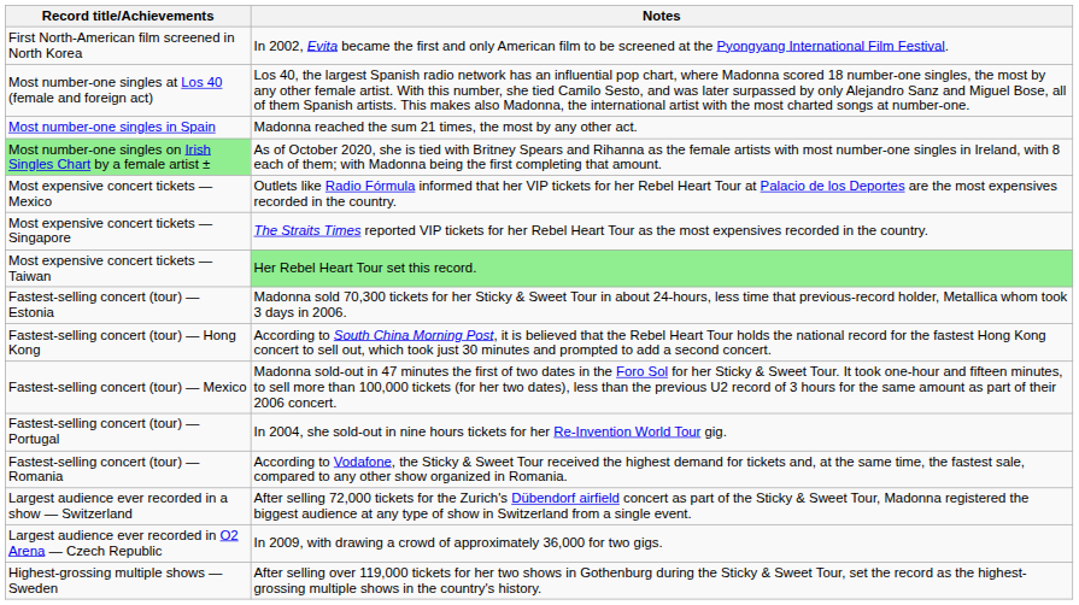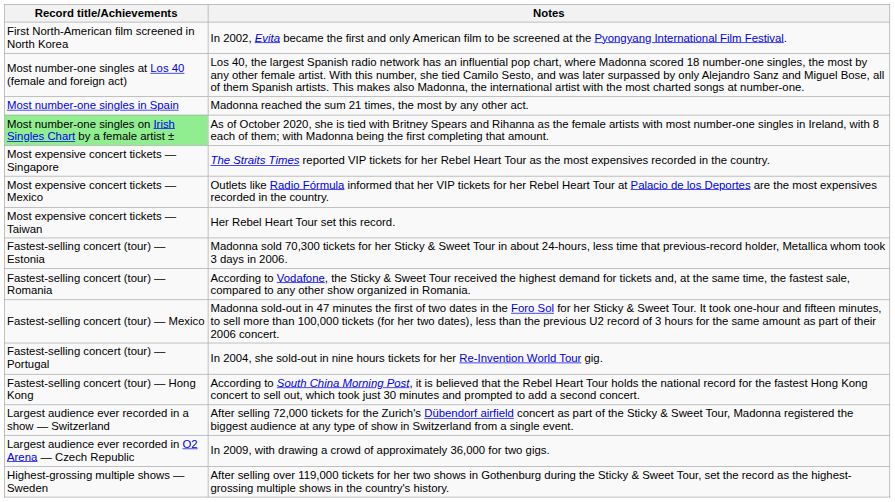 <table class="wikitable sortable plainrowheaders">
 <tr>
 <th scope="col" width=20%>Record title/Achievements</th>
 <th scope="col" width=67%>Notes</th>
 </tr>
 <tr>
 <td>First North-American film screened in North Korea</td>
 <td>In 2002, <em><a href='#'>Evita</a></em> became the first and only American film to be screened at the <a href='#'>Pyongyang International Film Festival</a>.</td>
 </tr>
 <tr>
 <td>Most number-one singles at <a href='#'>Los 40</a> (female and foreign act)</td>
 <td>Los 40, the largest Spanish radio network has an influential pop chart, where Madonna scored 18 number-one singles, the most by any other female artist. With this number, she tied Camilo Sesto, and was later surpassed by only Alejandro Sanz and Miguel Bose, all of them Spanish artists. This makes also Madonna, the international artist with the most charted songs at number-one.</td>
 </tr>
 <tr>
 <td><a href='#'>Most number-one singles in Spain</a></td>
 <td>Madonna reached the sum 21 times, the most by any other act.</td>
 </tr>
 <tr>
 <td style="background-color: #90EE90;">Most number-one singles on <a href='#'>Irish Singles Chart</a> by a female artist ±</td>
 <td>As of October 2020, she is tied with Britney Spears and Rihanna as the female artists with most number-one singles in Ireland, with 8 each of them; with Madonna being the first completing that amount.</td>
 </tr>
 <tr>
+<td>Most expensive concert tickets — Singapore</td>
+<td><em><a href='#'>The Straits Times</a></em> reported VIP tickets for her Rebel Heart Tour as the most expensives recorded in the country.</td>
+</tr>
+<tr>
 <td>Most expensive concert tickets — Mexico</td>
 <td>Outlets like <a href='#'>Radio Fórmula</a> informed that her VIP tickets for her Rebel Heart Tour at <a href='#'>Palacio de los Deportes</a> are the most expensives recorded in the country.</td>
 </tr>
 <tr>
-<td>Most expensive concert tickets — Singapore</td>
-<td><em><a href='#'>The Straits Times</a></em> reported VIP tickets for her Rebel Heart Tour as the most expensives recorded in the country.</td>
-</tr>
-<tr>
 <td>Most expensive concert tickets — Taiwan</td>
-<td style="background: lightgreen;">Her Rebel Heart Tour set this record.</td>
+<td>Her Rebel Heart Tour set this record.</td>
 </tr>
 <tr>
 <td>Fastest-selling concert (tour) — Estonia</td>
 <td>Madonna sold 70,300 tickets for her Sticky & Sweet Tour in about 24-hours, less time that previous-record holder, Metallica whom took 3 days in 2006.</td>
 </tr>
 <tr>
-<td>Fastest-selling concert (tour) — Hong Kong</td>
-<td>According to <em><a href='#'>South China Morning Post</a></em>, it is believed that the Rebel Heart Tour holds the national record for the fastest Hong Kong concert to sell out, which took just 30 minutes and prompted to add a second concert.</td>
+<td>Fastest-selling concert (tour) — Romania</td>
+<td>According to <a href='#'>Vodafone</a>, the Sticky & Sweet Tour received the highest demand for tickets and, at the same time, the fastest sale, compared to any other show organized in Romania.</td>
 </tr>
 <tr>
 <td>Fastest-selling concert (tour) — Mexico</td>
 <td>Madonna sold-out in 47 minutes the first of two dates in the <a href='#'>Foro Sol</a> for her Sticky & Sweet Tour. It took one-hour and fifteen minutes, to sell more than 100,000 tickets (for her two dates), less than the previous U2 record of 3 hours for the same amount as part of their 2006 concert.</td>
 </tr>
 <tr>
 <td>Fastest-selling concert (tour) — Portugal</td>
 <td>In 2004, she sold-out in nine hours tickets for her  <a href='#'>Re-Invention World Tour</a> gig.</td>
 </tr>
 <tr>
-<td>Fastest-selling concert (tour) — Romania</td>
-<td>According to <a href='#'>Vodafone</a>, the Sticky & Sweet Tour received the highest demand for tickets and, at the same time, the fastest sale, compared to any other show organized in Romania.</td>
+<td>Fastest-selling concert (tour) — Hong Kong</td>
+<td>According to <em><a href='#'>South China Morning Post</a></em>, it is believed that the Rebel Heart Tour holds the national record for the fastest Hong Kong concert to sell out, which took just 30 minutes and prompted to add a second concert.</td>
 </tr>
 <tr>
 <td>Largest audience ever recorded in a show — Switzerland</td>
 <td>After selling 72,000 tickets for the Zurich's <a href='#'>Dübendorf airfield</a> concert as part of the Sticky & Sweet Tour, Madonna registered the biggest audience at any type of show in Switzerland from a single event.</td>
 </tr>
 <tr>
 <td>Largest audience ever recorded in <a href='#'>O2 Arena</a> — Czech Republic</td>
 <td>In 2009, with drawing a crowd of approximately 36,000 for two gigs.</td>
 </tr>
 <tr>
 <td>Highest-grossing multiple shows — Sweden</td>
 <td>After selling over 119,000 tickets for her two shows in Gothenburg	during the Sticky & Sweet Tour, set the record as the highest-grossing multiple shows in the country's history.</td>
 </tr>
 </table>
